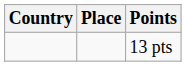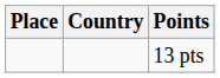 <table class=wikitable>
 <tr>
+<th>Place</th>
 <th>Country</th>
-<th>Place</th>
 <th>Points</th>
 </tr>
 <tr>
+<td align=center></td>
 <td></td>
-<td align=center></td>
 <td>13 pts</td>
 </tr>
 </table>
